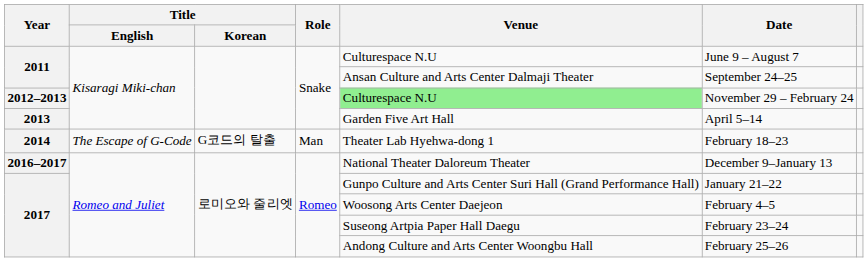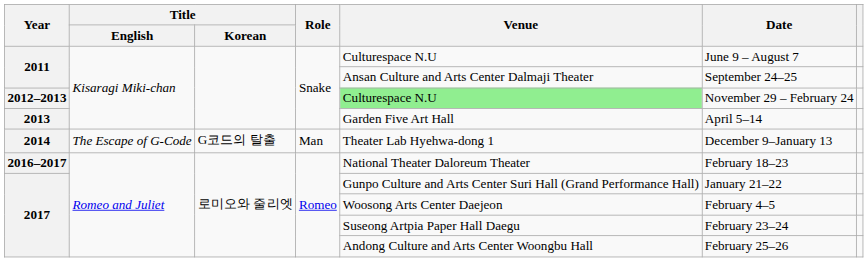 <table class="wikitable sortable plainrowheaders" style="text-align:left; font-size:100%;">
 <tr>
 <th rowspan="2" scope="col">Year</th>
 <th colspan="2" scope="col">Title</th>
 <th rowspan="2" scope="col">Role</th>
 <th rowspan="2" scope="col" class="unsortable">Venue</th>
 <th rowspan="2" scope="col">Date</th>
 <th rowspan="2" scope="col" class="unsortable"></th>
 </tr>
 <tr>
 <th>English</th>
 <th>Korean</th>
 </tr>
 <tr>
 <th rowspan="2" scope="row">2011</th>
 <td rowspan="4"><em>Kisaragi Miki-chan</em></td>
 <td rowspan="4"></td>
 <td rowspan="4">Snake</td>
 <td>Culturespace N.U</td>
 <td>June 9 – August 7</td>
 <td></td>
 </tr>
 <tr>
 <td>Ansan Culture and Arts Center Dalmaji Theater</td>
 <td>September 24–25</td>
 <td></td>
 </tr>
 <tr>
 <th scope="row">2012–2013</th>
 <td style="background: lightgreen;">Culturespace N.U</td>
 <td>November 29 – February 24</td>
 <td></td>
 </tr>
 <tr>
 <th scope="row">2013</th>
 <td>Garden Five Art Hall</td>
 <td>April 5–14</td>
 <td></td>
 </tr>
 <tr>
 <th scope="row">2014</th>
 <td><em>The Escape of G-Code</em></td>
 <td>G코드의 탈출</td>
 <td>Man</td>
 <td>Theater Lab Hyehwa-dong 1</td>
-<td>February 18–23</td>
+<td>December 9–January  13</td>
 <td></td>
 </tr>
 <tr>
 <th scope="row">2016–2017</th>
 <td rowspan="5"><em><a href='#'>Romeo and Juliet</a></em></td>
 <td rowspan="5">로미오와 줄리엣</td>
 <td rowspan="5"><a href='#'>Romeo</a></td>
 <td>National Theater Daloreum Theater</td>
-<td>December 9–January  13</td>
+<td>February 18–23</td>
 <td style="text-align:center"></td>
 </tr>
 <tr>
 <th scope="row" rowspan="4">2017</th>
 <td>Gunpo Culture and Arts Center Suri Hall (Grand Performance Hall)</td>
 <td>January 21–22</td>
 <td></td>
 </tr>
 <tr>
 <td>Woosong Arts Center Daejeon</td>
 <td>February 4–5</td>
 <td></td>
 </tr>
 <tr>
 <td>Suseong Artpia Paper Hall Daegu</td>
 <td>February 23–24</td>
 <td></td>
 </tr>
 <tr>
 <td>Andong Culture and Arts Center Woongbu Hall</td>
 <td>February 25–26</td>
 <td></td>
 </tr>
 </table>
